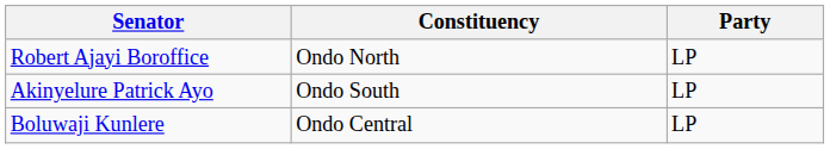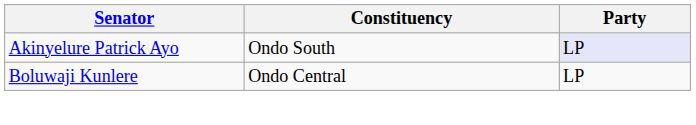 <table class="wikitable sortable">
 <tr>
 <th style="width:15em"><a href='#'>Senator</a></th>
 <th style="width:20em">Constituency</th>
 <th style="width:8em">Party</th>
 </tr>
 <tr>
-<td><a href='#'>Robert Ajayi Boroffice</a></td>
-<td>Ondo North</td>
-<td>LP</td>
-</tr>
-<tr>
 <td><a href='#'>Akinyelure Patrick Ayo</a></td>
 <td>Ondo South</td>
-<td>LP</td>
+<td style="background: lavender;">LP</td>
 </tr>
 <tr>
 <td><a href='#'>Boluwaji Kunlere</a></td>
 <td>Ondo Central</td>
 <td>LP</td>
 </tr>
 </table>
